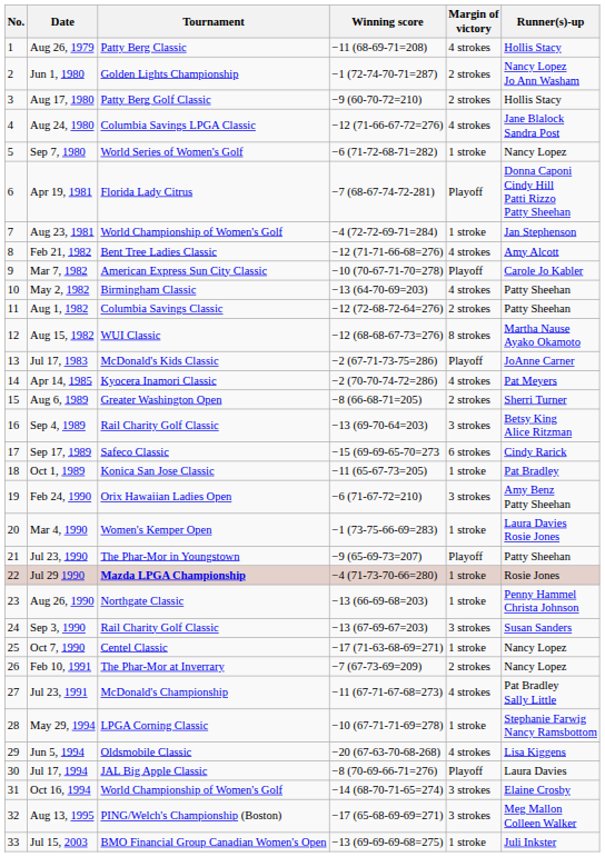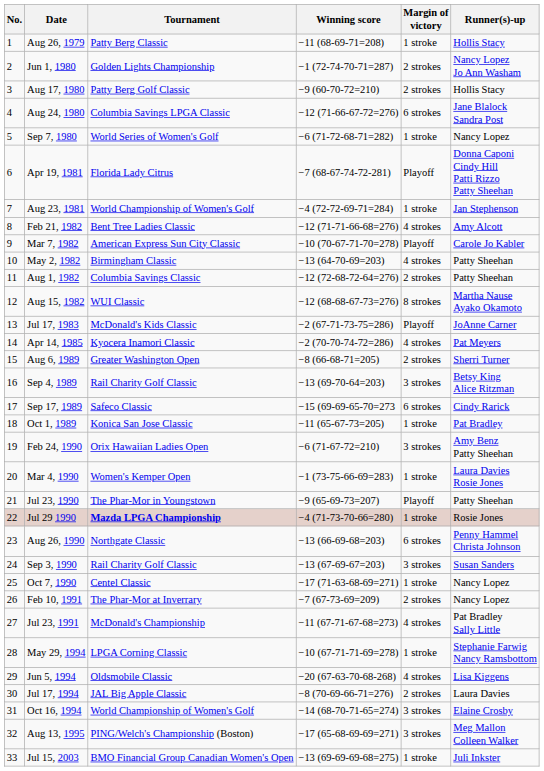 <table class="wikitable" style="font-size:95%;">
 <tr>
 <th>No.</th>
 <th>Date</th>
 <th>Tournament</th>
 <th>Winning score</th>
 <th>Margin of<br>victory</th>
 <th>Runner(s)-up</th>
 </tr>
 <tr>
 <td>1</td>
 <td>Aug 26, <a href='#'>1979</a></td>
 <td><a href='#'>Patty Berg Classic</a></td>
 <td>−11 (68-69-71=208)</td>
-<td>4 strokes</td>
+<td>1 stroke</td>
 <td> <a href='#'>Hollis Stacy</a></td>
 </tr>
 <tr>
 <td>2</td>
 <td>Jun 1, <a href='#'>1980</a></td>
 <td><a href='#'>Golden Lights Championship</a></td>
 <td>−1 (72-74-70-71=287)</td>
 <td>2 strokes</td>
 <td> <a href='#'>Nancy Lopez</a><br> <a href='#'>Jo Ann Washam</a></td>
 </tr>
 <tr>
 <td>3</td>
 <td>Aug 17, <a href='#'>1980</a></td>
 <td><a href='#'>Patty Berg Golf Classic</a></td>
 <td>−9 (60-70-72=210)</td>
 <td>2 strokes</td>
 <td> Hollis Stacy</td>
 </tr>
 <tr>
 <td>4</td>
 <td>Aug 24, <a href='#'>1980</a></td>
 <td><a href='#'>Columbia Savings LPGA Classic</a></td>
 <td>−12 (71-66-67-72=276)</td>
-<td>4 strokes</td>
+<td>6 strokes</td>
 <td> <a href='#'>Jane Blalock</a><br> <a href='#'>Sandra Post</a></td>
 </tr>
 <tr>
 <td>5</td>
 <td>Sep 7, <a href='#'>1980</a></td>
 <td><a href='#'>World Series of Women's Golf</a></td>
 <td>−6 (71-72-68-71=282)</td>
 <td>1 stroke</td>
 <td> Nancy Lopez</td>
 </tr>
 <tr>
 <td>6</td>
 <td>Apr 19, <a href='#'>1981</a></td>
 <td><a href='#'>Florida Lady Citrus</a></td>
 <td>−7 (68-67-74-72-281)</td>
 <td>Playoff</td>
 <td> <a href='#'>Donna Caponi</a><br> <a href='#'>Cindy Hill</a><br> <a href='#'>Patti Rizzo</a><br> <a href='#'>Patty Sheehan</a></td>
 </tr>
 <tr>
 <td>7</td>
 <td>Aug 23, <a href='#'>1981</a></td>
 <td><a href='#'>World Championship of Women's Golf</a></td>
 <td>−4 (72-72-69-71=284)</td>
 <td>1 stroke</td>
 <td> <a href='#'>Jan Stephenson</a></td>
 </tr>
 <tr>
 <td>8</td>
 <td>Feb 21, <a href='#'>1982</a></td>
 <td><a href='#'>Bent Tree Ladies Classic</a></td>
 <td>−12 (71-71-66-68=276)</td>
 <td>4 strokes</td>
 <td> <a href='#'>Amy Alcott</a></td>
 </tr>
 <tr>
 <td>9</td>
 <td>Mar 7, <a href='#'>1982</a></td>
 <td><a href='#'>American Express Sun City Classic</a></td>
 <td>−10 (70-67-71-70=278)</td>
 <td>Playoff</td>
 <td> <a href='#'>Carole Jo Kabler</a></td>
 </tr>
 <tr>
 <td>10</td>
 <td>May 2, <a href='#'>1982</a></td>
 <td><a href='#'>Birmingham Classic</a></td>
 <td>−13 (64-70-69=203)</td>
 <td>4 strokes</td>
 <td> Patty Sheehan</td>
 </tr>
 <tr>
 <td>11</td>
 <td>Aug 1, <a href='#'>1982</a></td>
 <td><a href='#'>Columbia Savings Classic</a></td>
 <td>−12 (72-68-72-64=276)</td>
 <td>2 strokes</td>
 <td> Patty Sheehan</td>
 </tr>
 <tr>
 <td>12</td>
 <td>Aug 15, <a href='#'>1982</a></td>
 <td><a href='#'>WUI Classic</a></td>
 <td>−12 (68-68-67-73=276)</td>
 <td>8 strokes</td>
 <td> <a href='#'>Martha Nause</a><br> <a href='#'>Ayako Okamoto</a></td>
 </tr>
 <tr>
 <td>13</td>
 <td>Jul 17, <a href='#'>1983</a></td>
 <td><a href='#'>McDonald's Kids Classic</a></td>
 <td>−2 (67-71-73-75=286)</td>
 <td>Playoff</td>
 <td> <a href='#'>JoAnne Carner</a></td>
 </tr>
 <tr>
 <td>14</td>
 <td>Apr 14, <a href='#'>1985</a></td>
 <td><a href='#'>Kyocera Inamori Classic</a></td>
 <td>−2 (70-70-74-72=286)</td>
 <td>4 strokes</td>
 <td> <a href='#'>Pat Meyers</a></td>
 </tr>
 <tr>
 <td>15</td>
 <td>Aug 6, <a href='#'>1989</a></td>
 <td><a href='#'>Greater Washington Open</a></td>
 <td>−8 (66-68-71=205)</td>
 <td>2 strokes</td>
 <td> <a href='#'>Sherri Turner</a></td>
 </tr>
 <tr>
 <td>16</td>
 <td>Sep 4, <a href='#'>1989</a></td>
 <td><a href='#'>Rail Charity Golf Classic</a></td>
 <td>−13 (69-70-64=203)</td>
 <td>3 strokes</td>
 <td> <a href='#'>Betsy King</a><br> <a href='#'>Alice Ritzman</a></td>
 </tr>
 <tr>
 <td>17</td>
 <td>Sep 17, <a href='#'>1989</a></td>
 <td><a href='#'>Safeco Classic</a></td>
 <td>−15 (69-69-65-70=273</td>
 <td>6 strokes</td>
 <td> <a href='#'>Cindy Rarick</a></td>
 </tr>
 <tr>
 <td>18</td>
 <td>Oct 1, <a href='#'>1989</a></td>
 <td><a href='#'>Konica San Jose Classic</a></td>
 <td>−11 (65-67-73=205)</td>
 <td>1 stroke</td>
 <td> <a href='#'>Pat Bradley</a></td>
 </tr>
 <tr>
 <td>19</td>
 <td>Feb 24, <a href='#'>1990</a></td>
 <td><a href='#'>Orix Hawaiian Ladies Open</a></td>
 <td>−6 (71-67-72=210)</td>
 <td>3 strokes</td>
 <td> <a href='#'>Amy Benz</a><br> Patty Sheehan</td>
 </tr>
 <tr>
 <td>20</td>
 <td>Mar 4, <a href='#'>1990</a></td>
 <td><a href='#'>Women's Kemper Open</a></td>
 <td>−1 (73-75-66-69=283)</td>
 <td>1 stroke</td>
 <td> <a href='#'>Laura Davies</a><br> <a href='#'>Rosie Jones</a></td>
 </tr>
 <tr>
 <td>21</td>
 <td>Jul 23, <a href='#'>1990</a></td>
 <td><a href='#'>The Phar-Mor in Youngstown</a></td>
 <td>−9 (65-69-73=207)</td>
 <td>Playoff</td>
 <td> Patty Sheehan</td>
 </tr>
 <tr style="background:#e5d1cb;">
 <td>22</td>
 <td>Jul 29 <a href='#'>1990</a></td>
 <td><strong><a href='#'>Mazda LPGA Championship</a></strong></td>
 <td>−4 (71-73-70-66=280)</td>
 <td>1 stroke</td>
 <td> Rosie Jones</td>
 </tr>
 <tr>
 <td>23</td>
 <td>Aug 26, <a href='#'>1990</a></td>
 <td><a href='#'>Northgate Classic</a></td>
 <td>−13 (66-69-68=203)</td>
-<td>1 stroke</td>
+<td>6 strokes</td>
 <td> <a href='#'>Penny Hammel</a><br> <a href='#'>Christa Johnson</a></td>
 </tr>
 <tr>
 <td>24</td>
 <td>Sep 3, <a href='#'>1990</a></td>
 <td><a href='#'>Rail Charity Golf Classic</a></td>
 <td>−13 (67-69-67=203)</td>
 <td>3 strokes</td>
 <td> <a href='#'>Susan Sanders</a></td>
 </tr>
 <tr>
 <td>25</td>
 <td>Oct 7, <a href='#'>1990</a></td>
 <td><a href='#'>Centel Classic</a></td>
 <td>−17 (71-63-68-69=271)</td>
 <td>1 stroke</td>
 <td> Nancy Lopez</td>
 </tr>
 <tr>
 <td>26</td>
 <td>Feb 10, <a href='#'>1991</a></td>
 <td><a href='#'>The Phar-Mor at Inverrary</a></td>
 <td>−7 (67-73-69=209)</td>
 <td>2 strokes</td>
 <td> Nancy Lopez</td>
 </tr>
 <tr>
 <td>27</td>
 <td>Jul 23, <a href='#'>1991</a></td>
 <td><a href='#'>McDonald's Championship</a></td>
 <td>−11 (67-71-67-68=273)</td>
 <td>4 strokes</td>
 <td> Pat Bradley<br> <a href='#'>Sally Little</a></td>
 </tr>
 <tr>
 <td>28</td>
 <td>May 29, <a href='#'>1994</a></td>
 <td><a href='#'>LPGA Corning Classic</a></td>
 <td>−10 (67-71-71-69=278)</td>
 <td>1 stroke</td>
 <td> <a href='#'>Stephanie Farwig</a><br> <a href='#'>Nancy Ramsbottom</a></td>
 </tr>
 <tr>
 <td>29</td>
 <td>Jun 5, <a href='#'>1994</a></td>
 <td><a href='#'>Oldsmobile Classic</a></td>
 <td>−20 (67-63-70-68-268)</td>
 <td>4 strokes</td>
 <td> <a href='#'>Lisa Kiggens</a></td>
 </tr>
 <tr>
 <td>30</td>
 <td>Jul 17, <a href='#'>1994</a></td>
 <td><a href='#'>JAL Big Apple Classic</a></td>
 <td>−8 (70-69-66-71=276)</td>
-<td>Playoff</td>
+<td>2 strokes</td>
 <td> Laura Davies</td>
 </tr>
 <tr>
 <td>31</td>
 <td>Oct 16, <a href='#'>1994</a></td>
 <td><a href='#'>World Championship of Women's Golf</a></td>
 <td>−14 (68-70-71-65=274)</td>
 <td>3 strokes</td>
 <td> <a href='#'>Elaine Crosby</a></td>
 </tr>
 <tr>
 <td>32</td>
 <td>Aug 13, <a href='#'>1995</a></td>
 <td><a href='#'>PING/Welch's Championship</a> (Boston)</td>
 <td>−17 (65-68-69-69=271)</td>
 <td>3 strokes</td>
 <td> <a href='#'>Meg Mallon</a><br> <a href='#'>Colleen Walker</a></td>
 </tr>
 <tr>
 <td>33</td>
 <td>Jul 15, <a href='#'>2003</a></td>
 <td><a href='#'>BMO Financial Group Canadian Women's Open</a></td>
 <td>−13 (69-69-69-68=275)</td>
 <td>1 stroke</td>
 <td> <a href='#'>Juli Inkster</a></td>
 </tr>
 </table>
